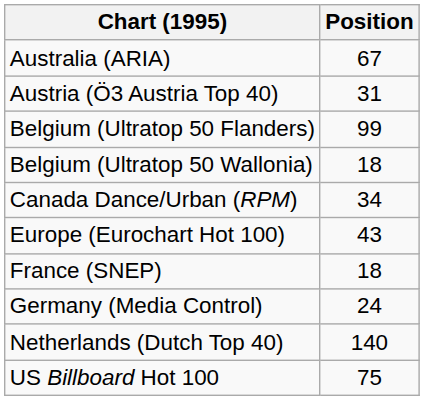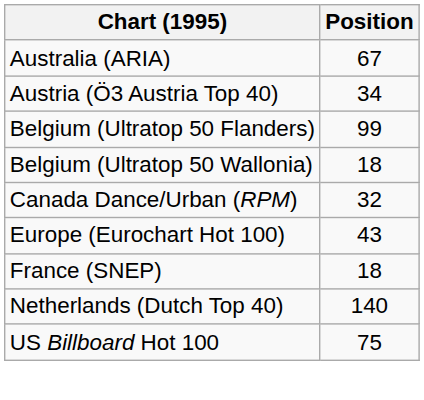 <table class="wikitable sortable">
 <tr>
 <th>Chart (1995)</th>
 <th>Position</th>
 </tr>
 <tr>
 <td>Australia (ARIA)</td>
 <td style="text-align:center;">67</td>
 </tr>
 <tr>
 <td>Austria (Ö3 Austria Top 40)</td>
-<td style="text-align:center;">31</td>
+<td style="text-align:center;">34</td>
 </tr>
 <tr>
 <td>Belgium (Ultratop 50 Flanders)</td>
 <td style="text-align:center;">99</td>
 </tr>
 <tr>
 <td>Belgium (Ultratop 50 Wallonia)</td>
 <td style="text-align:center;">18</td>
 </tr>
 <tr>
 <td>Canada Dance/Urban (<em>RPM</em>)</td>
-<td style="text-align:center;">34</td>
+<td style="text-align:center;">32</td>
 </tr>
 <tr>
 <td>Europe (Eurochart Hot 100)</td>
 <td style="text-align:center;">43</td>
 </tr>
 <tr>
 <td>France (SNEP)</td>
 <td style="text-align:center;">18</td>
 </tr>
 <tr>
-<td>Germany (Media Control)</td>
-<td style="text-align:center;">24</td>
-</tr>
-<tr>
 <td>Netherlands (Dutch Top 40)</td>
 <td style="text-align:center;">140</td>
 </tr>
 <tr>
 <td>US <em>Billboard</em> Hot 100</td>
 <td style="text-align:center;">75</td>
 </tr>
 </table>
